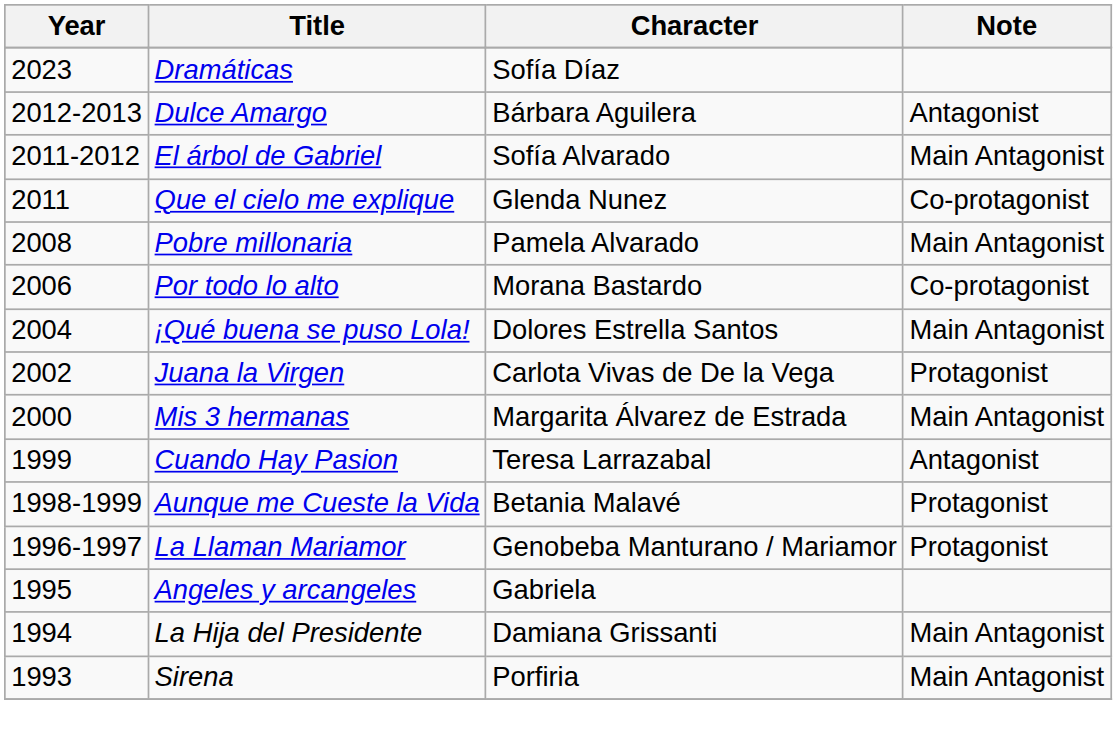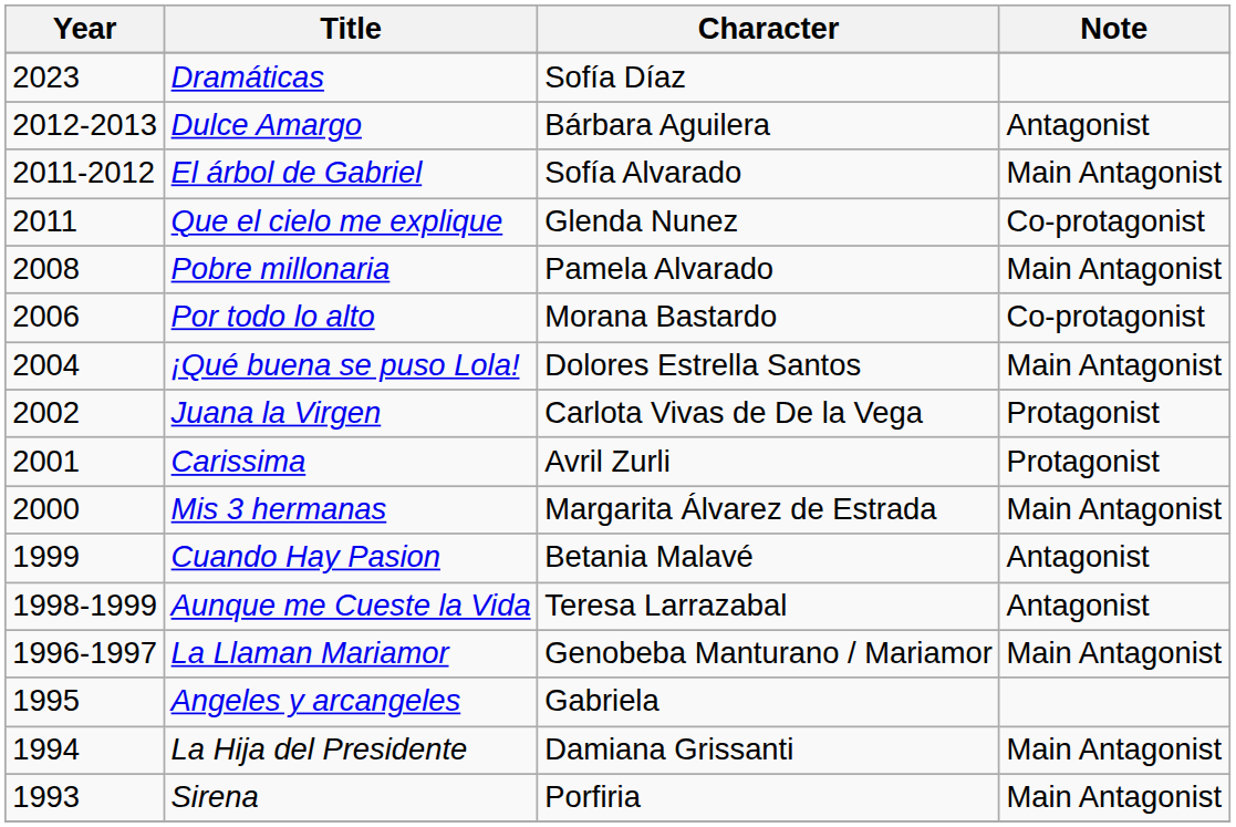 <table class="wikitable sortable">
 <tr>
 <th>Year</th>
 <th>Title</th>
 <th>Character</th>
 <th>Note</th>
 </tr>
 <tr 2023 ||>
 </tr>
 <tr>
 <td>2023</td>
 <td><em><a href='#'>Dramáticas</a></em></td>
 <td>Sofía Díaz</td>
 <td></td>
 </tr>
 <tr>
 <td>2012-2013</td>
 <td><em><a href='#'>Dulce Amargo</a></em></td>
 <td>Bárbara Aguilera</td>
 <td>Antagonist</td>
 </tr>
 <tr>
 <td>2011-2012</td>
 <td><em><a href='#'>El árbol de Gabriel</a></em></td>
 <td>Sofía Alvarado</td>
 <td>Main Antagonist</td>
 </tr>
 <tr>
 <td>2011</td>
 <td><em><a href='#'>Que el cielo me explique</a></em></td>
 <td>Glenda Nunez</td>
 <td>Co-protagonist</td>
 </tr>
 <tr>
 <td>2008</td>
 <td><em><a href='#'>Pobre millonaria</a></em></td>
 <td>Pamela Alvarado</td>
 <td>Main Antagonist</td>
 </tr>
 <tr>
 <td>2006</td>
 <td><em><a href='#'>Por todo lo alto</a></em></td>
 <td>Morana Bastardo</td>
 <td>Co-protagonist</td>
 </tr>
 <tr>
 <td>2004</td>
 <td><em><a href='#'>¡Qué buena se puso Lola!</a></em></td>
 <td>Dolores Estrella Santos</td>
 <td>Main Antagonist</td>
 </tr>
 <tr>
 <td>2002</td>
 <td><em><a href='#'>Juana la Virgen</a></em></td>
 <td>Carlota Vivas de De la Vega</td>
 <td>Protagonist</td>
 </tr>
 <tr>
+<td>2001</td>
+<td><a href='#'><em>Carissima</em></a></td>
+<td>Avril Zurli</td>
+<td>Protagonist</td>
+</tr>
+<tr>
 <td>2000</td>
 <td><em><a href='#'>Mis 3 hermanas</a></em></td>
 <td>Margarita Álvarez de Estrada</td>
 <td>Main Antagonist</td>
 </tr>
 <tr>
 <td>1999</td>
 <td><em><a href='#'>Cuando Hay Pasion</a></em></td>
-<td>Teresa Larrazabal</td>
+<td>Betania Malavé</td>
 <td>Antagonist</td>
 </tr>
 <tr>
 <td>1998-1999</td>
 <td><em><a href='#'>Aunque me Cueste la Vida</a></em></td>
-<td>Betania Malavé</td>
-<td>Protagonist</td>
+<td>Teresa Larrazabal</td>
+<td>Antagonist</td>
 </tr>
 <tr>
 <td>1996-1997</td>
 <td><em><a href='#'>La Llaman Mariamor</a></em></td>
 <td>Genobeba Manturano / Mariamor</td>
-<td>Protagonist</td>
+<td>Main Antagonist</td>
 </tr>
 <tr>
 <td>1995</td>
 <td><em><a href='#'>Angeles y arcangeles</a></em></td>
 <td>Gabriela</td>
 <td></td>
 </tr>
 <tr>
 <td>1994</td>
 <td><em>La Hija del Presidente</em></td>
 <td>Damiana Grissanti</td>
 <td>Main Antagonist</td>
 </tr>
 <tr>
 <td>1993</td>
 <td><em>Sirena</em></td>
 <td>Porfiria</td>
 <td>Main Antagonist</td>
 </tr>
 <tr>
 </tr>
 </table>
